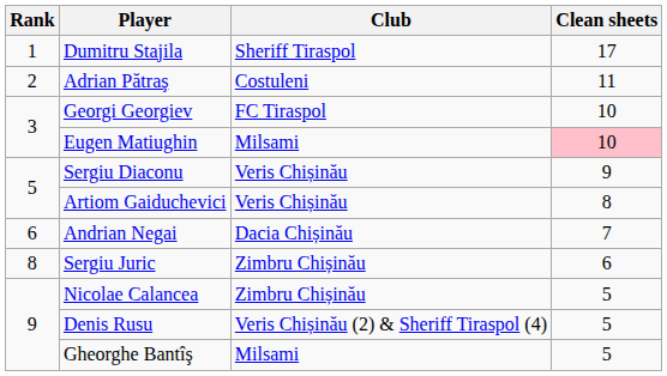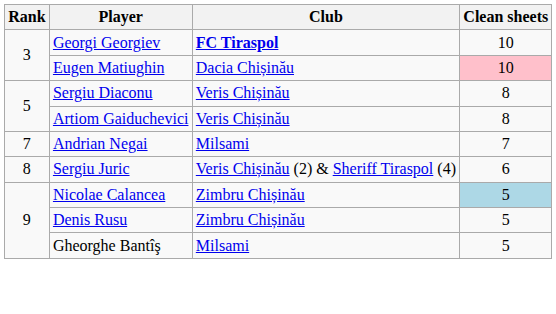 <table class="wikitable" style="text-align:center">
 <tr>
 <th>Rank</th>
 <th>Player</th>
 <th>Club</th>
 <th>Clean sheets</th>
 </tr>
 <tr>
-<td rowspan="1">1</td>
-<td align="left"> <a href='#'>Dumitru Stajila</a></td>
-<td align="left"><a href='#'>Sheriff Tiraspol</a></td>
-<td>17</td>
-</tr>
-<tr>
-<td rowspan="1">2</td>
-<td align="left"> <a href='#'>Adrian Pătraş</a></td>
-<td align="left"><a href='#'>Costuleni</a></td>
-<td>11</td>
-</tr>
-<tr>
 <td rowspan="2">3</td>
 <td align="left"> <a href='#'>Georgi Georgiev</a></td>
-<td align="left"><a href='#'>FC Tiraspol</a></td>
+<td align="left"><strong><a href='#'>FC Tiraspol</a></strong></td>
 <td>10</td>
 </tr>
 <tr>
 <td align="left"> <a href='#'>Eugen Matiughin</a></td>
-<td align="left"><a href='#'>Milsami</a></td>
+<td align="left"><a href='#'>Dacia Chișinău</a></td>
 <td style="background: pink;">10</td>
 </tr>
 <tr>
 <td rowspan="2">5</td>
 <td align="left"> <a href='#'>Sergiu Diaconu</a></td>
 <td align="left"><a href='#'>Veris Chișinău</a></td>
-<td>9</td>
+<td>8</td>
 </tr>
 <tr>
 <td align="left"> <a href='#'>Artiom Gaiduchevici</a></td>
 <td align="left"><a href='#'>Veris Chișinău</a></td>
 <td>8</td>
 </tr>
 <tr>
-<td rowspan="1">6</td>
+<td rowspan="1">7</td>
 <td align="left"> <a href='#'>Andrian Negai</a></td>
-<td align="left"><a href='#'>Dacia Chișinău</a></td>
+<td align="left"><a href='#'>Milsami</a></td>
 <td>7</td>
 </tr>
 <tr>
 <td rowspan="1">8</td>
 <td align="left"> <a href='#'>Sergiu Juric</a></td>
-<td align="left"><a href='#'>Zimbru Chișinău</a></td>
+<td align="left"><a href='#'>Veris Chișinău</a> (2) & <a href='#'>Sheriff Tiraspol</a> (4)</td>
 <td>6</td>
 </tr>
 <tr>
 <td rowspan="3">9</td>
 <td align="left"> <a href='#'>Nicolae Calancea</a></td>
 <td align="left"><a href='#'>Zimbru Chișinău</a></td>
-<td>5</td>
+<td style="background: lightblue;">5</td>
 </tr>
 <tr>
 <td align="left"> <a href='#'>Denis Rusu</a></td>
-<td align="left"><a href='#'>Veris Chișinău</a> (2) & <a href='#'>Sheriff Tiraspol</a> (4)</td>
+<td align="left"><a href='#'>Zimbru Chișinău</a></td>
 <td>5</td>
 </tr>
 <tr>
 <td align="left"> Gheorghe Bantîş</td>
 <td align="left"><a href='#'>Milsami</a></td>
 <td>5</td>
 </tr>
 </table>
